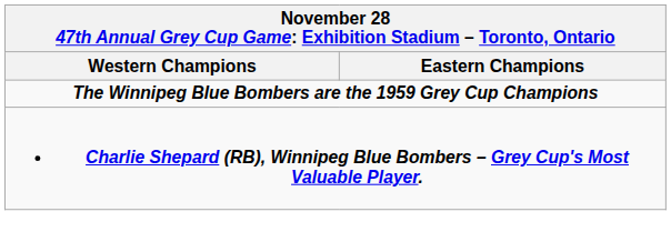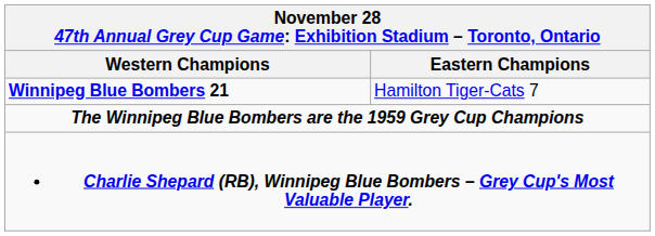 <table class="wikitable">
 <tr>
 <th colspan="2">November 28<br><a href='#'><em>47th Annual Grey Cup Game</em></a>: <a href='#'>Exhibition Stadium</a> – <a href='#'>Toronto, Ontario</a></th>
 </tr>
 <tr>
 <th>Western Champions</th>
 <th>Eastern Champions</th>
 </tr>
 <tr>
+<td><strong><a href='#'>Winnipeg Blue Bombers</a> 21</strong></td>
+<td><a href='#'>Hamilton Tiger-Cats</a> 7</td>
+</tr>
+<tr>
 <td colspan="2" align="center"><strong><em>The Winnipeg Blue Bombers are the 1959 Grey Cup Champions</em></strong></td>
 </tr>
 <tr>
 <td colspan="2" align="center"><br><ul><li><strong><em><a href='#'>Charlie Shepard</a> (RB), Winnipeg Blue Bombers – <a href='#'>Grey Cup's Most Valuable Player</a>.</em></strong></li></ul></td>
 </tr>
 </table>
